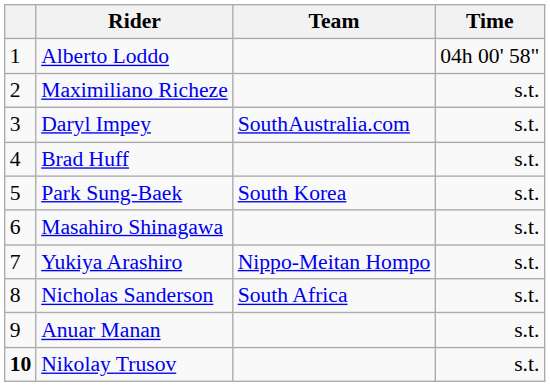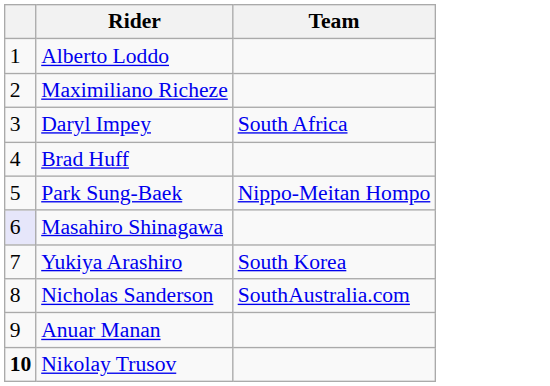 <table class=wikitable>
 <tr>
 <th></th>
 <th>Rider</th>
 <th>Team</th>
-<th>Time</th>
 </tr>
 <tr>
 <td>1</td>
 <td> <a href='#'>Alberto Loddo</a> </td>
 <td></td>
-<td align=right>04h 00' 58"</td>
 </tr>
 <tr>
 <td>2</td>
 <td> <a href='#'>Maximiliano Richeze</a></td>
 <td></td>
-<td align=right>s.t.</td>
 </tr>
 <tr>
 <td>3</td>
 <td> <a href='#'>Daryl Impey</a></td>
-<td><a href='#'>SouthAustralia.com</a></td>
-<td align=right>s.t.</td>
+<td><a href='#'>South Africa</a></td>
 </tr>
 <tr>
 <td>4</td>
 <td> <a href='#'>Brad Huff</a></td>
 <td></td>
-<td align=right>s.t.</td>
 </tr>
 <tr>
 <td>5</td>
 <td> <a href='#'>Park Sung-Baek</a></td>
-<td><a href='#'>South Korea</a></td>
-<td align=right>s.t.</td>
+<td><a href='#'>Nippo-Meitan Hompo</a></td>
 </tr>
 <tr>
-<td>6</td>
+<td style="background: lavender;">6</td>
 <td> <a href='#'>Masahiro Shinagawa</a></td>
 <td></td>
-<td align=right>s.t.</td>
 </tr>
 <tr>
 <td>7</td>
 <td> <a href='#'>Yukiya Arashiro</a></td>
-<td><a href='#'>Nippo-Meitan Hompo</a></td>
-<td align=right>s.t.</td>
+<td><a href='#'>South Korea</a></td>
 </tr>
 <tr>
 <td>8</td>
 <td> <a href='#'>Nicholas Sanderson</a></td>
-<td><a href='#'>South Africa</a></td>
-<td align=right>s.t.</td>
+<td><a href='#'>SouthAustralia.com</a></td>
 </tr>
 <tr>
 <td>9</td>
 <td> <a href='#'>Anuar Manan</a></td>
 <td></td>
-<td align=right>s.t.</td>
 </tr>
 <tr>
 <td><strong>10</strong></td>
 <td> <a href='#'>Nikolay Trusov</a></td>
 <td></td>
-<td align=right>s.t.</td>
 </tr>
 </table>
